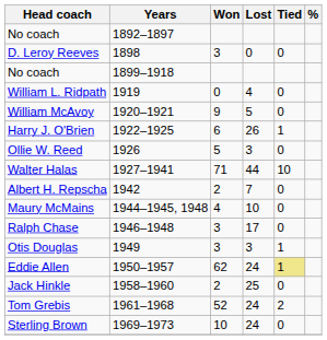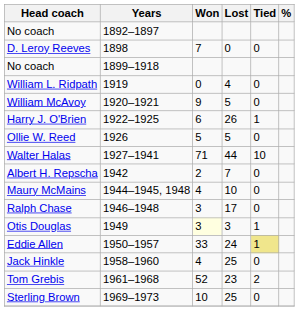 <table class="wikitable sortable">
 <tr>
 <th>Head coach</th>
 <th>Years</th>
 <th>Won</th>
 <th>Lost</th>
 <th>Tied</th>
 <th>%</th>
 </tr>
 <tr>
 <td>No coach</td>
 <td>1892–1897</td>
 <td></td>
 <td></td>
 <td></td>
 <td></td>
 </tr>
 <tr>
 <td><a href='#'>D. Leroy Reeves</a></td>
 <td>1898</td>
-<td>3</td>
+<td>7</td>
 <td>0</td>
 <td>0</td>
 <td></td>
 </tr>
 <tr>
 <td>No coach</td>
 <td>1899–1918</td>
 <td></td>
 <td></td>
 <td></td>
 <td></td>
 </tr>
 <tr>
 <td><a href='#'>William L. Ridpath</a></td>
 <td>1919</td>
 <td>0</td>
 <td>4</td>
 <td>0</td>
 <td></td>
 </tr>
 <tr>
 <td><a href='#'>William McAvoy</a></td>
 <td>1920–1921</td>
 <td>9</td>
 <td>5</td>
 <td>0</td>
 <td></td>
 </tr>
 <tr>
 <td><a href='#'>Harry J. O'Brien</a></td>
 <td>1922–1925</td>
 <td>6</td>
 <td>26</td>
 <td>1</td>
 <td></td>
 </tr>
 <tr>
 <td><a href='#'>Ollie W. Reed</a></td>
 <td>1926</td>
 <td>5</td>
-<td>3</td>
+<td>5</td>
 <td>0</td>
 <td></td>
 </tr>
 <tr>
 <td><a href='#'>Walter Halas</a></td>
 <td>1927–1941</td>
 <td>71</td>
 <td>44</td>
 <td>10</td>
 <td></td>
 </tr>
 <tr>
 <td><a href='#'>Albert H. Repscha</a></td>
 <td>1942</td>
 <td>2</td>
 <td>7</td>
 <td>0</td>
 <td></td>
 </tr>
 <tr>
 <td><a href='#'>Maury McMains</a></td>
 <td>1944–1945, 1948</td>
 <td>4</td>
 <td>10</td>
 <td>0</td>
 <td></td>
 </tr>
 <tr>
 <td><a href='#'>Ralph Chase</a></td>
 <td>1946–1948</td>
 <td>3</td>
 <td>17</td>
 <td>0</td>
 <td></td>
 </tr>
 <tr>
 <td><a href='#'>Otis Douglas</a></td>
 <td>1949</td>
-<td>3</td>
+<td style="background: lightyellow;">3</td>
 <td>3</td>
 <td>1</td>
 <td></td>
 </tr>
 <tr>
 <td><a href='#'>Eddie Allen</a></td>
 <td>1950–1957</td>
-<td>62</td>
+<td>33</td>
 <td>24</td>
 <td style="background: khaki;">1</td>
 <td></td>
 </tr>
 <tr>
 <td><a href='#'>Jack Hinkle</a></td>
 <td>1958–1960</td>
-<td>2</td>
+<td>4</td>
 <td>25</td>
 <td>0</td>
 <td></td>
 </tr>
 <tr>
 <td><a href='#'>Tom Grebis</a></td>
 <td>1961–1968</td>
 <td>52</td>
-<td>24</td>
+<td>23</td>
 <td>2</td>
 <td></td>
 </tr>
 <tr>
 <td><a href='#'>Sterling Brown</a></td>
 <td>1969–1973</td>
 <td>10</td>
-<td>24</td>
+<td>25</td>
 <td>0</td>
 <td></td>
 </tr>
 <tr>
 </tr>
 </table>
